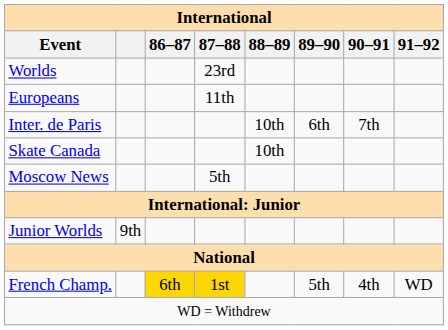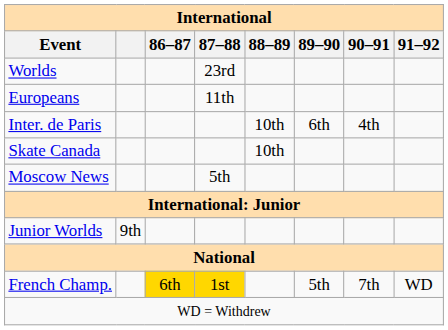 <table class="wikitable" style="text-align:center">
 <tr>
 <th style="background-color: #ffdead; " colspan=8 align=center>International</th>
 </tr>
 <tr>
 <th>Event</th>
 <th></th>
 <th>86–87</th>
 <th>87–88</th>
 <th>88–89</th>
 <th>89–90</th>
 <th>90–91</th>
 <th>91–92</th>
 </tr>
 <tr>
 <td align=left><a href='#'>Worlds</a></td>
 <td></td>
 <td></td>
 <td>23rd</td>
 <td></td>
 <td></td>
 <td></td>
 <td></td>
 </tr>
 <tr>
 <td align=left><a href='#'>Europeans</a></td>
 <td></td>
 <td></td>
 <td>11th</td>
 <td></td>
 <td></td>
 <td></td>
 <td></td>
 </tr>
 <tr>
 <td align=left><a href='#'>Inter. de Paris</a></td>
 <td></td>
 <td></td>
 <td></td>
 <td>10th</td>
 <td>6th</td>
-<td>7th</td>
+<td>4th</td>
 <td></td>
 </tr>
 <tr>
 <td align=left><a href='#'>Skate Canada</a></td>
 <td></td>
 <td></td>
 <td></td>
 <td>10th</td>
 <td></td>
 <td></td>
 <td></td>
 </tr>
 <tr>
 <td align=left><a href='#'>Moscow News</a></td>
 <td></td>
 <td></td>
 <td>5th</td>
 <td></td>
 <td></td>
 <td></td>
 <td></td>
 </tr>
 <tr>
 <th style="background-color: #ffdead; " colspan=8 align=center>International: Junior</th>
 </tr>
 <tr>
 <td align=left><a href='#'>Junior Worlds</a></td>
 <td>9th</td>
 <td></td>
 <td></td>
 <td></td>
 <td></td>
 <td></td>
 <td></td>
 </tr>
 <tr>
 <th style="background-color: #ffdead; " colspan=8 align=center>National</th>
 </tr>
 <tr>
 <td align=left><a href='#'>French Champ.</a></td>
 <td></td>
 <td style="background: gold;">6th</td>
 <td bgcolor=gold>1st</td>
 <td></td>
 <td>5th</td>
-<td>4th</td>
+<td>7th</td>
 <td>WD</td>
 </tr>
 <tr>
 <td colspan=8 align=center><small> WD = Withdrew </small></td>
 </tr>
 </table>
